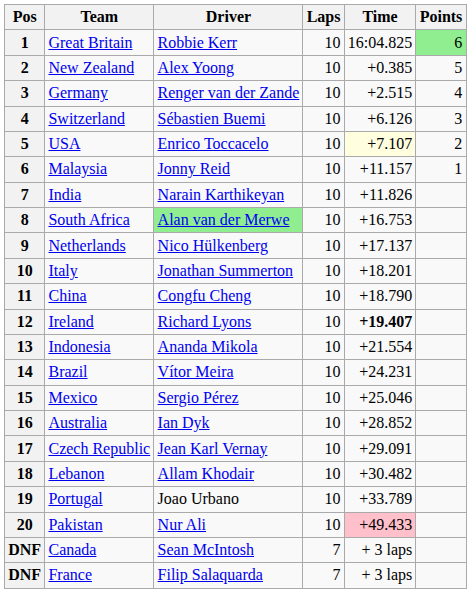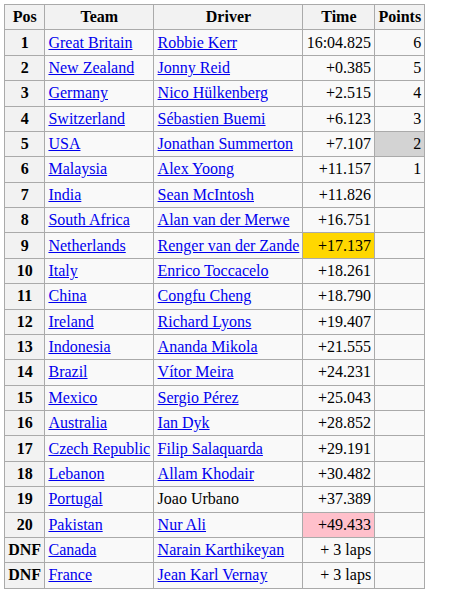 <table class="wikitable">
 <tr>
 <th>Pos</th>
 <th>Team</th>
 <th>Driver</th>
-<th>Laps</th>
 <th>Time</th>
 <th>Points</th>
 </tr>
 <tr>
 <th>1</th>
 <td> <a href='#'>Great Britain</a></td>
 <td><a href='#'>Robbie Kerr</a></td>
-<td align="right">10</td>
 <td align="right">16:04.825</td>
-<td align="right" style="background: lightgreen;">6</td>
+<td align="right">6</td>
 </tr>
 <tr>
 <th>2</th>
 <td> <a href='#'>New Zealand</a></td>
-<td><a href='#'>Alex Yoong</a></td>
-<td align="right">10</td>
+<td><a href='#'>Jonny Reid</a></td>
 <td align="right">+0.385</td>
 <td align="right">5</td>
 </tr>
 <tr>
 <th>3</th>
 <td> <a href='#'>Germany</a></td>
-<td><a href='#'>Renger van der Zande</a></td>
-<td align="right">10</td>
+<td><a href='#'>Nico Hülkenberg</a></td>
 <td align="right">+2.515</td>
 <td align="right">4</td>
 </tr>
 <tr>
 <th>4</th>
 <td> <a href='#'>Switzerland</a></td>
 <td><a href='#'>Sébastien Buemi</a></td>
-<td align="right">10</td>
-<td align="right">+6.126</td>
+<td align="right">+6.123</td>
 <td align="right">3</td>
 </tr>
 <tr>
 <th>5</th>
 <td> <a href='#'>USA</a></td>
-<td><a href='#'>Enrico Toccacelo</a></td>
-<td align="right">10</td>
-<td align="right" style="background: lightyellow;">+7.107</td>
-<td align="right">2</td>
+<td><a href='#'>Jonathan Summerton</a></td>
+<td align="right">+7.107</td>
+<td align="right" style="background: lightgrey;">2</td>
 </tr>
 <tr>
 <th>6</th>
 <td> <a href='#'>Malaysia</a></td>
-<td><a href='#'>Jonny Reid</a></td>
-<td align="right">10</td>
+<td><a href='#'>Alex Yoong</a></td>
 <td align="right">+11.157</td>
 <td align="right">1</td>
 </tr>
 <tr>
 <th>7</th>
 <td> <a href='#'>India</a></td>
-<td><a href='#'>Narain Karthikeyan</a></td>
-<td align="right">10</td>
+<td><a href='#'>Sean McIntosh</a></td>
 <td align="right">+11.826</td>
 <td align="right"></td>
 </tr>
 <tr>
 <th>8</th>
 <td> <a href='#'>South Africa</a></td>
-<td style="background: lightgreen;"><a href='#'>Alan van der Merwe</a></td>
-<td align="right">10</td>
-<td align="right">+16.753</td>
+<td><a href='#'>Alan van der Merwe</a></td>
+<td align="right">+16.751</td>
 <td align="right"></td>
 </tr>
 <tr>
 <th>9</th>
 <td> <a href='#'>Netherlands</a></td>
-<td><a href='#'>Nico Hülkenberg</a></td>
-<td align="right">10</td>
-<td align="right">+17.137</td>
+<td><a href='#'>Renger van der Zande</a></td>
+<td align="right" style="background: gold;">+17.137</td>
 <td align="right"></td>
 </tr>
 <tr>
 <th>10</th>
 <td> <a href='#'>Italy</a></td>
-<td><a href='#'>Jonathan Summerton</a></td>
-<td align="right">10</td>
-<td align="right">+18.201</td>
+<td><a href='#'>Enrico Toccacelo</a></td>
+<td align="right">+18.261</td>
 <td align="right"></td>
 </tr>
 <tr>
 <th>11</th>
 <td> <a href='#'>China</a></td>
 <td><a href='#'>Congfu Cheng</a></td>
-<td align="right">10</td>
 <td align="right">+18.790</td>
 <td align="right"></td>
 </tr>
 <tr>
 <th>12</th>
 <td> <a href='#'>Ireland</a></td>
 <td><a href='#'>Richard Lyons</a></td>
-<td align="right">10</td>
-<td align="right"><strong>+19.407</strong></td>
+<td align="right">+19.407</td>
 <td align="right"></td>
 </tr>
 <tr>
 <th>13</th>
 <td> <a href='#'>Indonesia</a></td>
 <td><a href='#'>Ananda Mikola</a></td>
-<td align="right">10</td>
-<td align="right">+21.554</td>
+<td align="right">+21.555</td>
 <td align="right"></td>
 </tr>
 <tr>
 <th>14</th>
 <td> <a href='#'>Brazil</a></td>
 <td><a href='#'>Vítor Meira</a></td>
-<td align="right">10</td>
 <td align="right">+24.231</td>
 <td align="right"></td>
 </tr>
 <tr>
 <th>15</th>
 <td> <a href='#'>Mexico</a></td>
 <td><a href='#'>Sergio Pérez</a></td>
-<td align="right">10</td>
-<td align="right">+25.046</td>
+<td align="right">+25.043</td>
 <td align="right"></td>
 </tr>
 <tr>
 <th>16</th>
 <td> <a href='#'>Australia</a></td>
 <td><a href='#'>Ian Dyk</a></td>
-<td align="right">10</td>
 <td align="right">+28.852</td>
 <td align="right"></td>
 </tr>
 <tr>
 <th>17</th>
 <td> <a href='#'>Czech Republic</a></td>
-<td><a href='#'>Jean Karl Vernay</a></td>
-<td align="right">10</td>
-<td align="right">+29.091</td>
+<td><a href='#'>Filip Salaquarda</a></td>
+<td align="right">+29.191</td>
 <td align="right"></td>
 </tr>
 <tr>
 <th>18</th>
 <td> <a href='#'>Lebanon</a></td>
 <td><a href='#'>Allam Khodair</a></td>
-<td align="right">10</td>
 <td align="right">+30.482</td>
 <td align="right"></td>
 </tr>
 <tr>
 <th>19</th>
 <td> <a href='#'>Portugal</a></td>
 <td>Joao Urbano</td>
-<td align="right">10</td>
-<td align="right">+33.789</td>
+<td align="right">+37.389</td>
 <td align="right"></td>
 </tr>
 <tr>
 <th>20</th>
 <td> <a href='#'>Pakistan</a></td>
 <td><a href='#'>Nur Ali</a></td>
-<td align="right">10</td>
 <td align="right" style="background: pink;">+49.433</td>
 <td align="right"></td>
 </tr>
 <tr>
 <th>DNF</th>
 <td> <a href='#'>Canada</a></td>
-<td><a href='#'>Sean McIntosh</a></td>
-<td align="right">7</td>
+<td><a href='#'>Narain Karthikeyan</a></td>
 <td align="right">+ 3 laps</td>
 <td align="right"></td>
 </tr>
 <tr>
 <th>DNF</th>
 <td> <a href='#'>France</a></td>
-<td><a href='#'>Filip Salaquarda</a></td>
-<td align="right">7</td>
+<td><a href='#'>Jean Karl Vernay</a></td>
 <td align="right">+ 3 laps</td>
 <td align="right"></td>
 </tr>
 </table>
